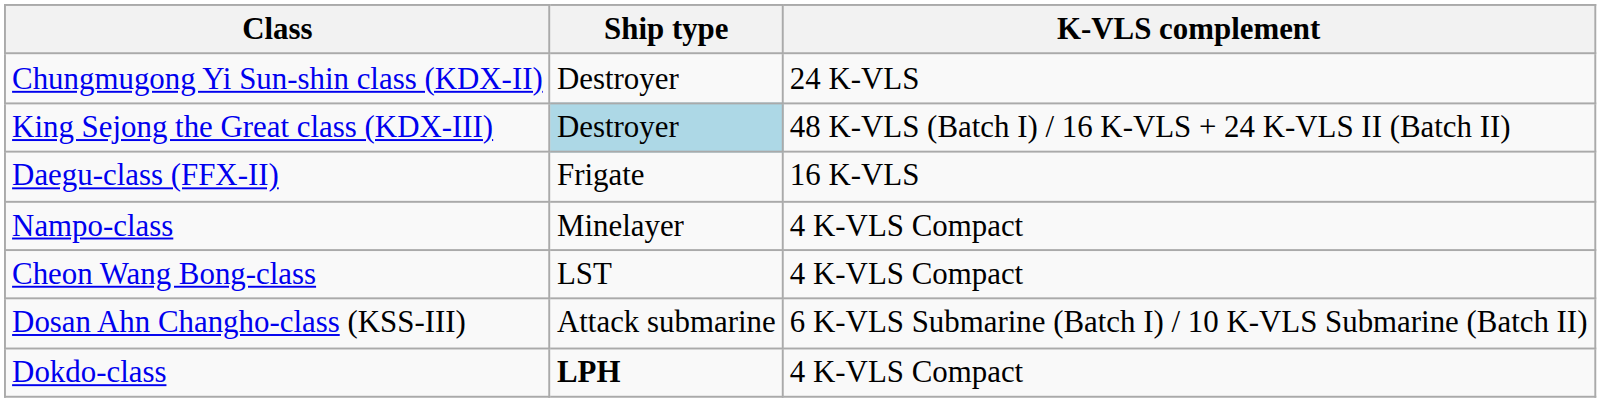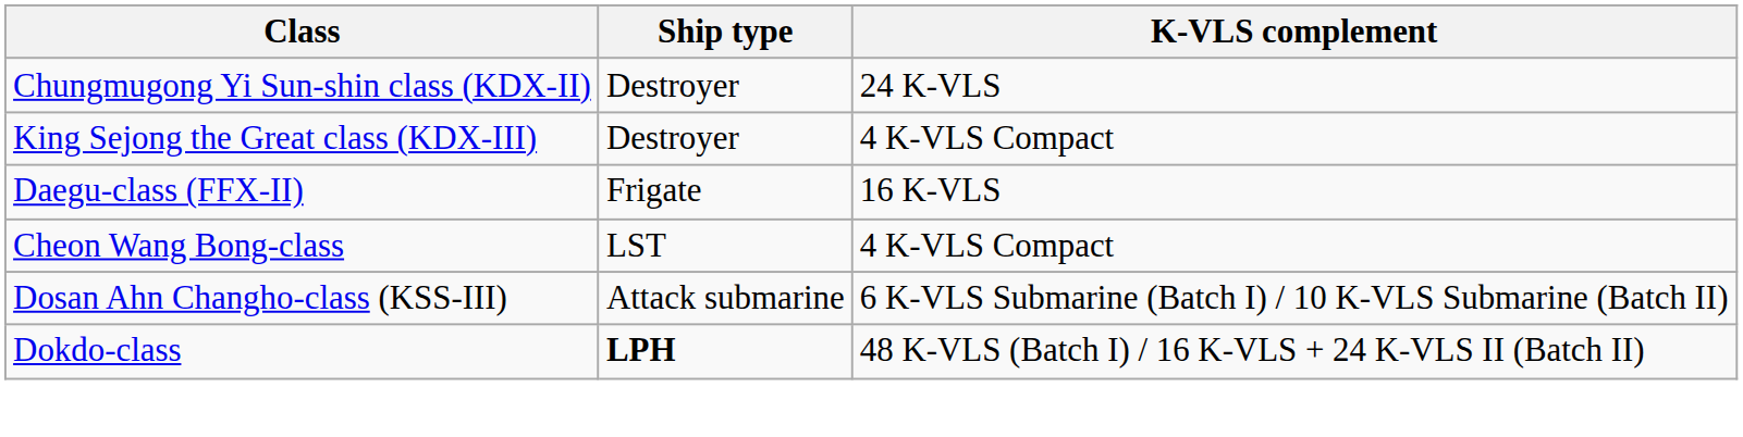 <table class="wikitable sortable">
 <tr>
 <th>Class</th>
 <th>Ship type</th>
 <th>K-VLS complement</th>
 </tr>
 <tr>
 <td><a href='#'>Chungmugong Yi Sun-shin class (KDX-II)</a></td>
 <td>Destroyer</td>
 <td>24 K-VLS</td>
 </tr>
 <tr>
 <td><a href='#'>King Sejong the Great class (KDX-III)</a></td>
-<td style="background: lightblue;">Destroyer</td>
-<td>48 K-VLS (Batch I) / 16 K-VLS + 24 K-VLS II (Batch II)</td>
+<td>Destroyer</td>
+<td>4 K-VLS Compact</td>
 </tr>
 <tr>
 <td><a href='#'>Daegu-class (FFX-II)</a></td>
 <td>Frigate</td>
 <td>16 K-VLS</td>
-</tr>
-<tr>
-<td><a href='#'>Nampo-class</a></td>
-<td>Minelayer</td>
-<td>4 K-VLS Compact</td>
 </tr>
 <tr>
 <td><a href='#'>Cheon Wang Bong-class</a></td>
 <td>LST</td>
 <td>4 K-VLS Compact</td>
 </tr>
 <tr>
 <td><a href='#'>Dosan Ahn Changho-class</a> (KSS-III)</td>
 <td>Attack submarine</td>
 <td>6 K-VLS Submarine (Batch I) / 10 K-VLS Submarine (Batch II)</td>
 </tr>
 <tr>
 <td><a href='#'>Dokdo-class</a></td>
 <td><strong>LPH</strong></td>
-<td>4 K-VLS Compact</td>
+<td>48 K-VLS (Batch I) / 16 K-VLS + 24 K-VLS II (Batch II)</td>
 </tr>
 </table>
